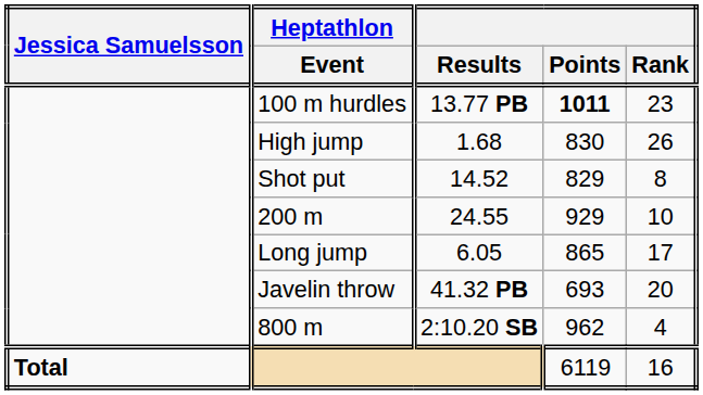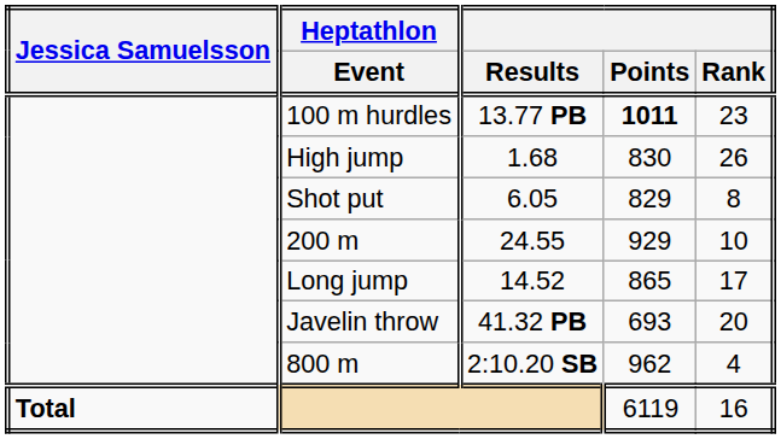 <table class=wikitable style="font-size:90%; border: double;">
 <tr>
 <th style="border-right:double" rowspan="2"><a href='#'>Jessica Samuelsson</a></th>
 <th style="border-right:double"><a href='#'>Heptathlon</a></th>
 <th colspan="3"></th>
 </tr>
 <tr>
 <th style="border-right:double">Event</th>
 <th>Results</th>
 <th>Points</th>
 <th>Rank</th>
 </tr>
 <tr style="border-top: double;">
 <td style="border-right:double" rowspan="7"></td>
 <td style="border-right:double">100 m hurdles</td>
 <td align=center>13.77 <strong>PB</strong></td>
 <td align=center><strong>1011</strong></td>
 <td align=center>23</td>
 </tr>
 <tr>
 <td style="border-right:double">High jump</td>
 <td align=center>1.68</td>
 <td align=center>830</td>
 <td align=center>26</td>
 </tr>
 <tr>
 <td style="border-right:double">Shot put</td>
-<td align=center>14.52</td>
+<td align=center>6.05</td>
 <td align=center>829</td>
 <td align=center>8</td>
 </tr>
 <tr>
 <td style="border-right:double">200 m</td>
 <td align=center>24.55</td>
 <td align=center>929</td>
 <td align=center>10</td>
 </tr>
 <tr>
 <td style="border-right:double">Long jump</td>
-<td align=center>6.05</td>
+<td align=center>14.52</td>
 <td align=center>865</td>
 <td align=center>17</td>
 </tr>
 <tr>
 <td style="border-right:double">Javelin throw</td>
 <td align=center>41.32 <strong>PB</strong></td>
 <td align=center>693</td>
 <td align=center>20</td>
 </tr>
 <tr>
 <td style="border-right:double">800 m</td>
 <td align=center>2:10.20 <strong>SB</strong></td>
 <td align=center>962</td>
 <td align=center>4</td>
 </tr>
 <tr style="border-top: double;">
 <td style="border-right:double"><strong>Total</strong></td>
 <td colspan="2" style="background:wheat; border-right:double;"></td>
 <td align=center>6119</td>
 <td align=center>16</td>
 </tr>
 </table>
